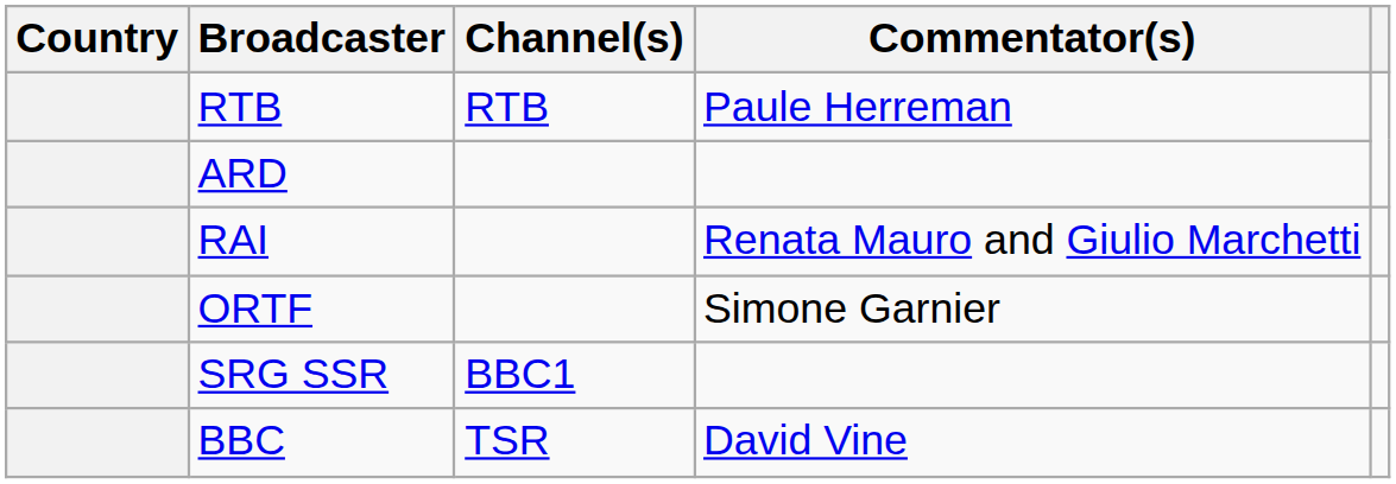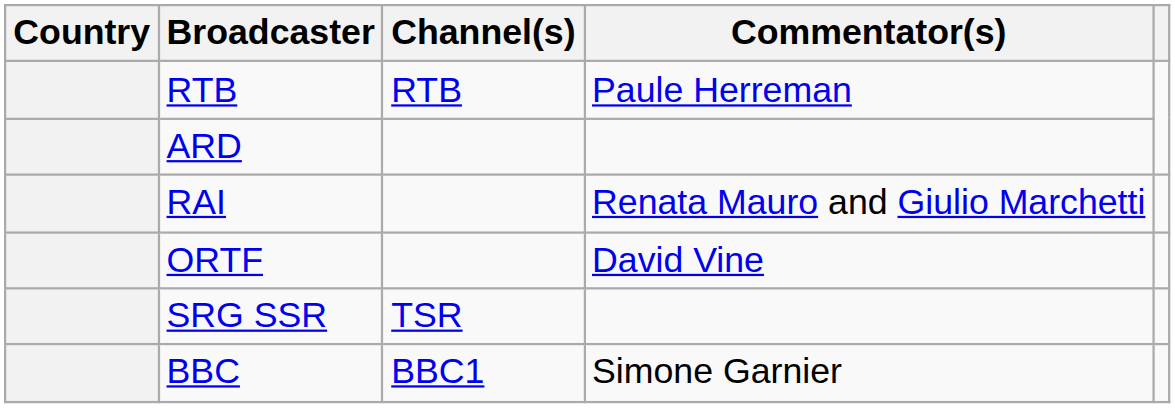 <table class="wikitable plainrowheaders">
 <tr>
 <th scope="col">Country</th>
 <th scope="col">Broadcaster</th>
 <th scope="col">Channel(s)</th>
 <th scope="col">Commentator(s)</th>
 <th scope="col"></th>
 </tr>
 <tr>
 <th scope="row"></th>
 <td><a href='#'>RTB</a></td>
 <td><a href='#'>RTB</a></td>
 <td><a href='#'>Paule Herreman</a></td>
 <td style="text-align:center" rowspan="2"></td>
 </tr>
 <tr>
 <th scope="row"></th>
 <td><a href='#'>ARD</a></td>
 <td></td>
 <td></td>
 </tr>
 <tr>
 <th scope="row"></th>
 <td><a href='#'>RAI</a></td>
 <td></td>
 <td><a href='#'>Renata Mauro</a> and <a href='#'>Giulio Marchetti</a></td>
 <td style="text-align:center"></td>
 </tr>
 <tr>
 <th scope="row"></th>
 <td><a href='#'>ORTF</a></td>
 <td></td>
-<td>Simone Garnier</td>
+<td><a href='#'>David Vine</a></td>
 <td style="text-align:center"></td>
 </tr>
 <tr>
 <th scope="row"></th>
 <td><a href='#'>SRG SSR</a></td>
-<td><a href='#'>BBC1</a></td>
+<td><a href='#'>TSR</a></td>
 <td></td>
 <td style="text-align:center"></td>
 </tr>
 <tr>
 <th scope="row"></th>
 <td><a href='#'>BBC</a></td>
-<td><a href='#'>TSR</a></td>
-<td><a href='#'>David Vine</a></td>
+<td><a href='#'>BBC1</a></td>
+<td>Simone Garnier</td>
 <td style="text-align:center"></td>
 </tr>
 </table>
